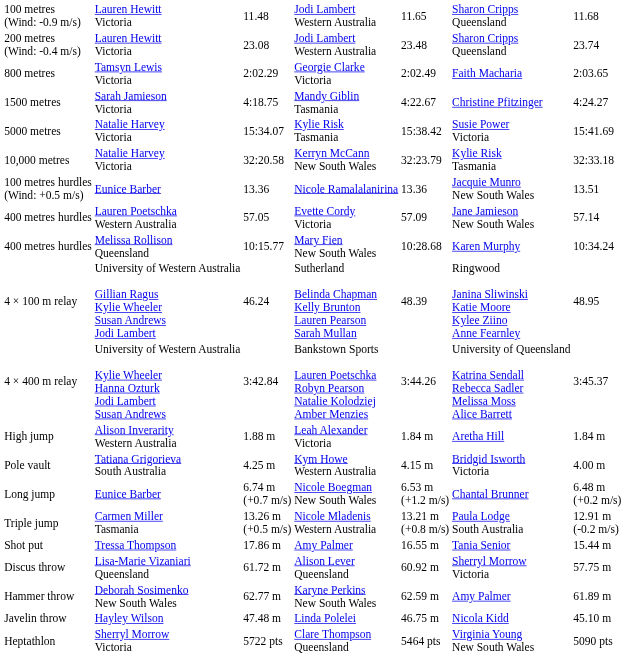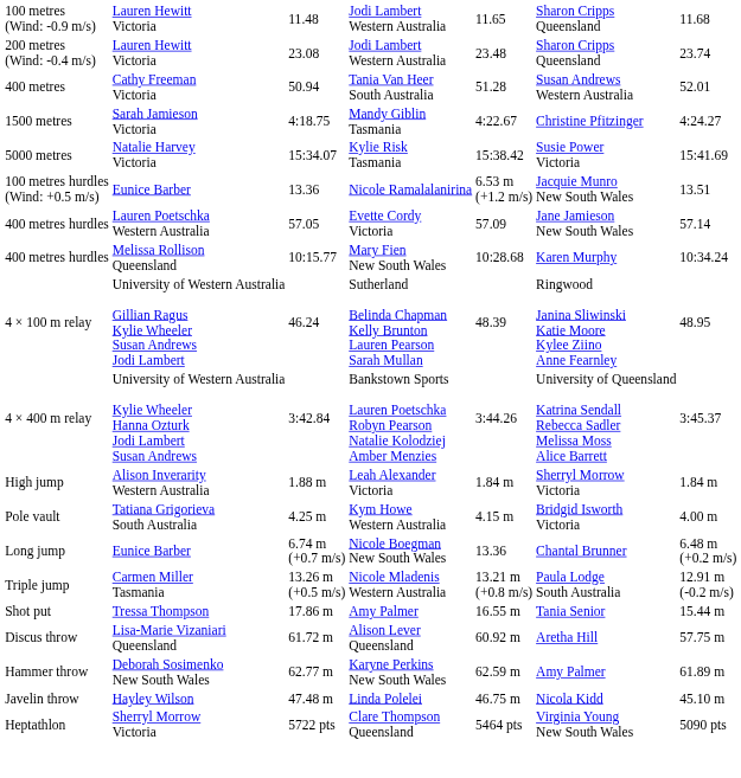 <table>
 <tr>
 <td>100 metres<br>(Wind: -0.9 m/s)</td>
 <td><a href='#'>Lauren Hewitt</a><br>Victoria</td>
 <td>11.48</td>
 <td><a href='#'>Jodi Lambert</a><br>Western Australia</td>
 <td>11.65</td>
 <td><a href='#'>Sharon Cripps</a><br>Queensland</td>
 <td>11.68</td>
 </tr>
 <tr>
 <td>200 metres<br>(Wind: -0.4 m/s)</td>
 <td><a href='#'>Lauren Hewitt</a><br>Victoria</td>
 <td>23.08</td>
 <td><a href='#'>Jodi Lambert</a><br>Western Australia</td>
 <td>23.48</td>
 <td><a href='#'>Sharon Cripps</a><br>Queensland</td>
 <td>23.74</td>
 </tr>
 <tr>
-<td>800 metres</td>
-<td><a href='#'>Tamsyn Lewis</a><br>Victoria</td>
-<td>2:02.29</td>
-<td><a href='#'>Georgie Clarke</a><br>Victoria</td>
-<td>2:02.49</td>
-<td><a href='#'>Faith Macharia</a><br></td>
-<td>2:03.65</td>
+<td>400 metres</td>
+<td><a href='#'>Cathy Freeman</a><br>Victoria</td>
+<td>50.94</td>
+<td><a href='#'>Tania Van Heer</a><br>South Australia</td>
+<td>51.28</td>
+<td><a href='#'>Susan Andrews</a><br>Western Australia</td>
+<td>52.01</td>
 </tr>
 <tr>
 <td>1500 metres</td>
 <td><a href='#'>Sarah Jamieson</a><br>Victoria</td>
 <td>4:18.75</td>
 <td><a href='#'>Mandy Giblin</a><br>Tasmania</td>
 <td>4:22.67</td>
 <td><a href='#'>Christine Pfitzinger</a><br></td>
 <td>4:24.27</td>
 </tr>
 <tr>
 <td>5000 metres</td>
 <td><a href='#'>Natalie Harvey</a><br>Victoria</td>
 <td>15:34.07</td>
 <td><a href='#'>Kylie Risk</a><br>Tasmania</td>
 <td>15:38.42</td>
 <td><a href='#'>Susie Power</a><br>Victoria</td>
 <td>15:41.69</td>
 </tr>
 <tr>
-<td>10,000 metres</td>
-<td><a href='#'>Natalie Harvey</a><br>Victoria</td>
-<td>32:20.58</td>
-<td><a href='#'>Kerryn McCann</a><br>New South Wales</td>
-<td>32:23.79</td>
-<td><a href='#'>Kylie Risk</a><br>Tasmania</td>
-<td>32:33.18</td>
-</tr>
-<tr>
 <td>100 metres hurdles<br>(Wind: +0.5 m/s)</td>
 <td><a href='#'>Eunice Barber</a><br></td>
 <td>13.36</td>
 <td><a href='#'>Nicole Ramalalanirina</a><br></td>
-<td>13.36</td>
+<td>6.53 m <br>(+1.2 m/s)</td>
 <td><a href='#'>Jacquie Munro</a><br>New South Wales</td>
 <td>13.51</td>
 </tr>
 <tr>
 <td>400 metres hurdles</td>
 <td><a href='#'>Lauren Poetschka</a><br>Western Australia</td>
 <td>57.05</td>
 <td><a href='#'>Evette Cordy</a><br>Victoria</td>
 <td>57.09</td>
 <td><a href='#'>Jane Jamieson</a><br>New South Wales</td>
 <td>57.14</td>
 </tr>
 <tr>
 <td>400 metres hurdles</td>
 <td><a href='#'>Melissa Rollison</a><br>Queensland</td>
 <td>10:15.77</td>
 <td><a href='#'>Mary Fien</a><br>New South Wales</td>
 <td>10:28.68</td>
 <td><a href='#'>Karen Murphy</a><br></td>
 <td>10:34.24</td>
 </tr>
 <tr>
 <td>4 × 100 m relay</td>
 <td>University of Western Australia<br><br><a href='#'>Gillian Ragus</a><br><a href='#'>Kylie Wheeler</a><br><a href='#'>Susan Andrews</a><br><a href='#'>Jodi Lambert</a></td>
 <td>46.24</td>
 <td>Sutherland<br><br><a href='#'>Belinda Chapman</a><br><a href='#'>Kelly Brunton</a><br><a href='#'>Lauren Pearson</a><br><a href='#'>Sarah Mullan</a></td>
 <td>48.39</td>
 <td>Ringwood<br><br><a href='#'>Janina Sliwinski</a><br><a href='#'>Katie Moore</a><br><a href='#'>Kylee Ziino</a><br><a href='#'>Anne Fearnley</a></td>
 <td>48.95</td>
 </tr>
 <tr>
 <td>4 × 400 m relay</td>
 <td>University of Western Australia<br><br><a href='#'>Kylie Wheeler</a><br><a href='#'>Hanna Ozturk</a><br><a href='#'>Jodi Lambert</a><br><a href='#'>Susan Andrews</a></td>
 <td>3:42.84</td>
 <td>Bankstown Sports<br><br><a href='#'>Lauren Poetschka</a><br><a href='#'>Robyn Pearson</a><br><a href='#'>Natalie Kolodziej</a><br><a href='#'>Amber Menzies</a></td>
 <td>3:44.26</td>
 <td>University of Queensland<br><br><a href='#'>Katrina Sendall</a><br><a href='#'>Rebecca Sadler</a><br><a href='#'>Melissa Moss</a><br><a href='#'>Alice Barrett</a></td>
 <td>3:45.37</td>
 </tr>
 <tr>
 <td>High jump</td>
 <td><a href='#'>Alison Inverarity</a><br>Western Australia</td>
 <td>1.88 m</td>
 <td><a href='#'>Leah Alexander</a><br>Victoria</td>
 <td>1.84 m</td>
-<td><a href='#'>Aretha Hill</a><br></td>
+<td><a href='#'>Sherryl Morrow</a><br>Victoria</td>
 <td>1.84 m</td>
 </tr>
 <tr>
 <td>Pole vault</td>
 <td><a href='#'>Tatiana Grigorieva</a><br>South Australia</td>
 <td>4.25 m</td>
 <td><a href='#'>Kym Howe</a><br>Western Australia</td>
 <td>4.15 m</td>
 <td><a href='#'>Bridgid Isworth</a><br>Victoria</td>
 <td>4.00 m</td>
 </tr>
 <tr>
 <td>Long jump</td>
 <td><a href='#'>Eunice Barber</a><br></td>
 <td>6.74 m <br>(+0.7 m/s)</td>
 <td><a href='#'>Nicole Boegman</a><br>New South Wales</td>
-<td>6.53 m <br>(+1.2 m/s)</td>
+<td>13.36</td>
 <td><a href='#'>Chantal Brunner</a><br></td>
 <td>6.48 m <br>(+0.2 m/s)</td>
 </tr>
 <tr>
 <td>Triple jump</td>
 <td><a href='#'>Carmen Miller</a><br>Tasmania</td>
 <td>13.26 m <br>(+0.5 m/s)</td>
 <td><a href='#'>Nicole Mladenis</a><br>Western Australia</td>
 <td>13.21 m <br>(+0.8 m/s)</td>
 <td><a href='#'>Paula Lodge</a><br>South Australia</td>
 <td>12.91 m <br>(-0.2 m/s)</td>
 </tr>
 <tr>
 <td>Shot put</td>
 <td><a href='#'>Tressa Thompson</a><br></td>
 <td>17.86 m</td>
 <td><a href='#'>Amy Palmer</a><br></td>
 <td>16.55 m</td>
 <td><a href='#'>Tania Senior</a><br></td>
 <td>15.44 m</td>
 </tr>
 <tr>
 <td>Discus throw</td>
 <td><a href='#'>Lisa-Marie Vizaniari</a><br>Queensland</td>
 <td>61.72 m</td>
 <td><a href='#'>Alison Lever</a><br>Queensland</td>
 <td>60.92 m</td>
-<td><a href='#'>Sherryl Morrow</a><br>Victoria</td>
+<td><a href='#'>Aretha Hill</a><br></td>
 <td>57.75 m</td>
 </tr>
 <tr>
 <td>Hammer throw</td>
 <td><a href='#'>Deborah Sosimenko</a><br>New South Wales</td>
 <td>62.77 m</td>
 <td><a href='#'>Karyne Perkins</a><br>New South Wales</td>
 <td>62.59 m</td>
 <td><a href='#'>Amy Palmer</a><br></td>
 <td>61.89 m</td>
 </tr>
 <tr>
 <td>Javelin throw</td>
 <td><a href='#'>Hayley Wilson</a><br></td>
 <td>47.48 m</td>
 <td><a href='#'>Linda Polelei</a><br></td>
 <td>46.75 m</td>
 <td><a href='#'>Nicola Kidd</a><br></td>
 <td>45.10 m</td>
 </tr>
 <tr>
 <td>Heptathlon</td>
 <td><a href='#'>Sherryl Morrow</a><br>Victoria</td>
 <td>5722 pts</td>
 <td><a href='#'>Clare Thompson</a><br>Queensland</td>
 <td>5464 pts</td>
 <td><a href='#'>Virginia Young</a><br>New South Wales</td>
 <td>5090 pts</td>
 </tr>
 <tr>
 </tr>
 </table>
